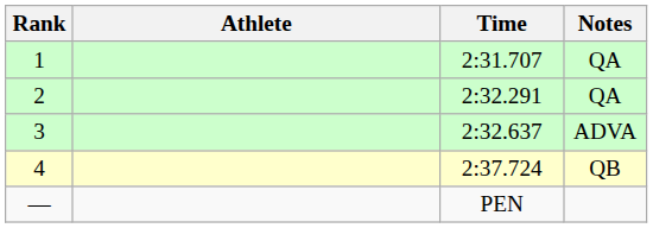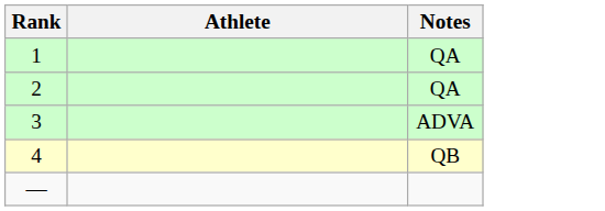 <table class=wikitable style="text-align:center">
 <tr>
 <th width=40>Rank</th>
 <th width=250>Athlete</th>
-<th width=80>Time</th>
 <th width=50>Notes</th>
 </tr>
 <tr bgcolor="ccffcc">
 <td>1</td>
 <td align=left></td>
-<td>2:31.707</td>
 <td>QA</td>
 </tr>
 <tr bgcolor="ccffcc">
 <td>2</td>
 <td align=left></td>
-<td>2:32.291</td>
 <td>QA</td>
 </tr>
 <tr bgcolor="ccffcc">
 <td>3</td>
 <td align=left></td>
-<td>2:32.637</td>
 <td>ADVA</td>
 </tr>
 <tr bgcolor="ffffcc">
 <td>4</td>
 <td align=left></td>
-<td>2:37.724</td>
 <td>QB</td>
 </tr>
 <tr>
 <td>—</td>
 <td align=left></td>
-<td>PEN</td>
 <td></td>
 </tr>
 </table>
